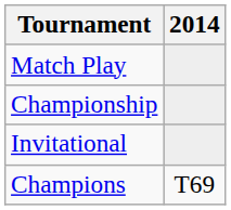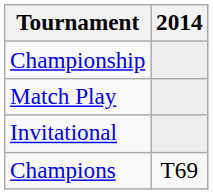 <table class="wikitable" style="text-align:center;">
 <tr>
 <th>Tournament</th>
 <th>2014</th>
 </tr>
 <tr>
-<td align="left"><a href='#'>Match Play</a></td>
+<td align="left"><a href='#'>Championship</a></td>
 <td style="background:#eeeeee;"></td>
 </tr>
 <tr>
-<td align="left"><a href='#'>Championship</a></td>
+<td align="left"><a href='#'>Match Play</a></td>
 <td style="background:#eeeeee;"></td>
 </tr>
 <tr>
 <td align="left"><a href='#'>Invitational</a></td>
 <td style="background:#eeeeee;"></td>
 </tr>
 <tr>
 <td align="left"><a href='#'>Champions</a></td>
 <td>T69</td>
 </tr>
 </table>
